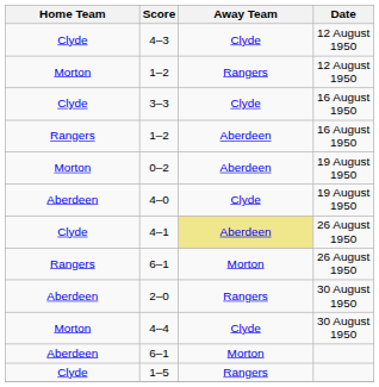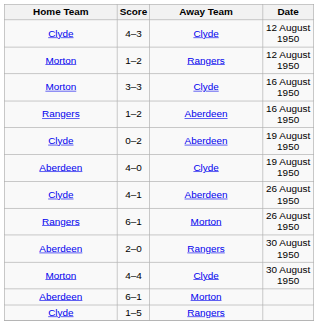 <table class="wikitable" style="text-align:center;">
 <tr>
 <th width=175>Home Team</th>
 <th width=20>Score</th>
 <th width=175>Away Team</th>
 <th width= 75>Date</th>
 </tr>
 <tr>
 <td><a href='#'>Clyde</a></td>
 <td>4–3</td>
 <td><a href='#'>Clyde</a></td>
 <td>12 August 1950</td>
 </tr>
 <tr>
 <td><a href='#'>Morton</a></td>
 <td>1–2</td>
 <td><a href='#'>Rangers</a></td>
 <td>12 August 1950</td>
 </tr>
 <tr>
-<td><a href='#'>Clyde</a></td>
+<td><a href='#'>Morton</a></td>
 <td>3–3</td>
 <td><a href='#'>Clyde</a></td>
 <td>16 August 1950</td>
 </tr>
 <tr>
 <td><a href='#'>Rangers</a></td>
 <td>1–2</td>
 <td><a href='#'>Aberdeen</a></td>
 <td>16 August 1950</td>
 </tr>
 <tr>
-<td><a href='#'>Morton</a></td>
+<td><a href='#'>Clyde</a></td>
 <td>0–2</td>
 <td><a href='#'>Aberdeen</a></td>
 <td>19 August 1950</td>
 </tr>
 <tr>
 <td><a href='#'>Aberdeen</a></td>
 <td>4–0</td>
 <td><a href='#'>Clyde</a></td>
 <td>19 August 1950</td>
 </tr>
 <tr>
 <td><a href='#'>Clyde</a></td>
 <td>4–1</td>
-<td style="background: khaki;"><a href='#'>Aberdeen</a></td>
+<td><a href='#'>Aberdeen</a></td>
 <td>26 August 1950</td>
 </tr>
 <tr>
 <td><a href='#'>Rangers</a></td>
 <td>6–1</td>
 <td><a href='#'>Morton</a></td>
 <td>26 August 1950</td>
 </tr>
 <tr>
 <td><a href='#'>Aberdeen</a></td>
 <td>2–0</td>
 <td><a href='#'>Rangers</a></td>
 <td>30 August 1950</td>
 </tr>
 <tr>
 <td><a href='#'>Morton</a></td>
 <td>4–4</td>
 <td><a href='#'>Clyde</a></td>
 <td>30 August 1950</td>
 </tr>
 <tr>
 <td><a href='#'>Aberdeen</a></td>
 <td>6–1</td>
 <td><a href='#'>Morton</a></td>
 <td></td>
 </tr>
 <tr>
 <td><a href='#'>Clyde</a></td>
 <td>1–5</td>
 <td><a href='#'>Rangers</a></td>
 <td></td>
 </tr>
 <tr>
 </tr>
 </table>
